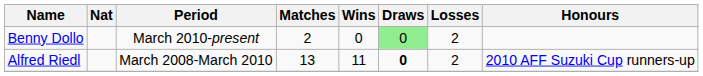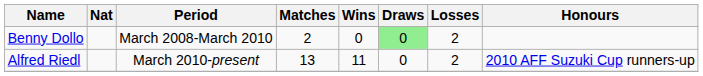 <table class="wikitable">
 <tr>
 <th>Name</th>
 <th>Nat</th>
 <th>Period</th>
 <th>Matches</th>
 <th>Wins</th>
 <th>Draws</th>
 <th>Losses</th>
 <th>Honours</th>
 </tr>
 <tr>
 <td><a href='#'>Benny Dollo</a></td>
 <td align="center"></td>
-<td align="center">March 2010-<em>present</em></td>
+<td align="center">March 2008-March 2010</td>
 <td align="center">2</td>
 <td align="center">0</td>
 <td align="center" style="background: lightgreen;">0</td>
 <td align="center">2</td>
 <td></td>
 </tr>
 <tr>
 <td><a href='#'>Alfred Riedl</a></td>
 <td align="center"></td>
-<td align="center">March 2008-March 2010</td>
+<td align="center">March 2010-<em>present</em></td>
 <td align="center">13</td>
 <td align="center">11</td>
-<td align="center"><strong>0</strong></td>
+<td align="center">0</td>
 <td align="center">2</td>
 <td><a href='#'>2010 AFF Suzuki Cup</a> runners-up</td>
 </tr>
 <tr>
 </tr>
 </table>
